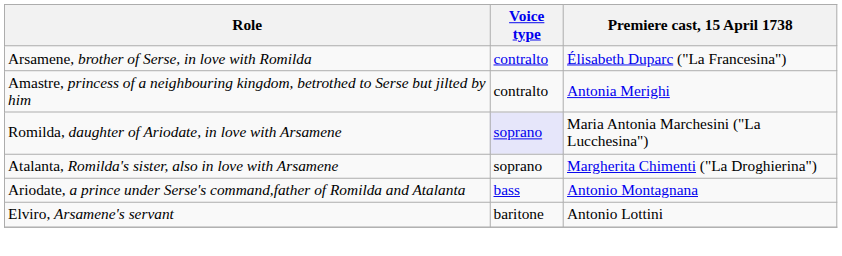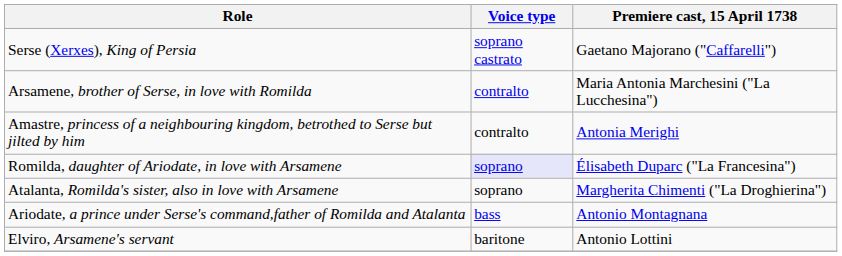 <table class="wikitable">
 <tr>
 <th>Role</th>
 <th><a href='#'>Voice type</a></th>
 <th>Premiere cast, 15 April 1738</th>
 </tr>
 <tr>
+<td>Serse (<a href='#'>Xerxes</a>), <em>King of Persia</em></td>
+<td><a href='#'>soprano</a> <a href='#'>castrato</a></td>
+<td>Gaetano Majorano ("<a href='#'>Caffarelli</a>")</td>
+</tr>
+<tr>
 <td>Arsamene, <em>brother of Serse, in love with Romilda</em></td>
 <td><a href='#'>contralto</a></td>
-<td><a href='#'>Élisabeth Duparc</a> ("La Francesina")</td>
+<td>Maria Antonia Marchesini ("La Lucchesina")</td>
 </tr>
 <tr>
 <td>Amastre, <em>princess of a neighbouring kingdom, betrothed to Serse but jilted by him</em></td>
 <td>contralto</td>
 <td><a href='#'>Antonia Merighi</a></td>
 </tr>
 <tr>
 <td>Romilda, <em>daughter of Ariodate, in love with Arsamene</em></td>
 <td style="background: lavender;"><a href='#'>soprano</a></td>
-<td>Maria Antonia Marchesini ("La Lucchesina")</td>
+<td><a href='#'>Élisabeth Duparc</a> ("La Francesina")</td>
 </tr>
 <tr>
 <td>Atalanta, <em>Romilda's sister, also in love with Arsamene</em></td>
 <td>soprano</td>
 <td><a href='#'>Margherita Chimenti</a> ("La Droghierina")</td>
 </tr>
 <tr>
 <td>Ariodate, <em>a prince under Serse's command,father of Romilda and Atalanta</em></td>
 <td><a href='#'>bass</a></td>
 <td><a href='#'>Antonio Montagnana</a></td>
 </tr>
 <tr>
 <td>Elviro, <em>Arsamene's servant</em></td>
 <td>baritone</td>
 <td>Antonio Lottini</td>
 </tr>
 <tr>
 </tr>
 </table>
